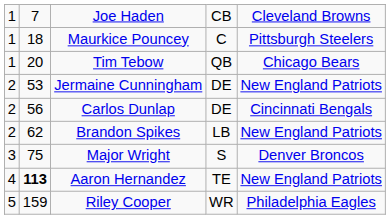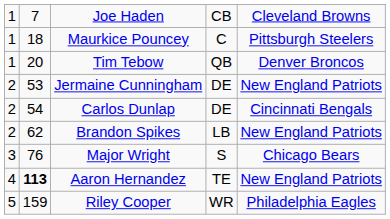 <table class="wikitable" style="text-align:center">
 <tr>
 <td>1</td>
 <td>7</td>
 <td><a href='#'>Joe Haden</a></td>
 <td>CB</td>
 <td><a href='#'>Cleveland Browns</a></td>
 </tr>
 <tr>
 <td>1</td>
 <td>18</td>
 <td><a href='#'>Maurkice Pouncey</a></td>
 <td>C</td>
 <td><a href='#'>Pittsburgh Steelers</a></td>
 </tr>
 <tr>
 <td>1</td>
 <td>20</td>
 <td><a href='#'>Tim Tebow</a></td>
 <td>QB</td>
-<td><a href='#'>Chicago Bears</a></td>
+<td><a href='#'>Denver Broncos</a></td>
 </tr>
 <tr>
 <td>2</td>
 <td>53</td>
 <td><a href='#'>Jermaine Cunningham</a></td>
 <td>DE</td>
 <td><a href='#'>New England Patriots</a></td>
 </tr>
 <tr>
 <td>2</td>
-<td>56</td>
+<td>54</td>
 <td><a href='#'>Carlos Dunlap</a></td>
 <td>DE</td>
 <td><a href='#'>Cincinnati Bengals</a></td>
 </tr>
 <tr>
 <td>2</td>
 <td>62</td>
 <td><a href='#'>Brandon Spikes</a></td>
 <td>LB</td>
 <td><a href='#'>New England Patriots</a></td>
 </tr>
 <tr>
 <td>3</td>
-<td>75</td>
+<td>76</td>
 <td><a href='#'>Major Wright</a></td>
 <td>S</td>
-<td><a href='#'>Denver Broncos</a></td>
+<td><a href='#'>Chicago Bears</a></td>
 </tr>
 <tr>
 <td>4</td>
 <td><strong>113</strong></td>
 <td><a href='#'>Aaron Hernandez</a></td>
 <td>TE</td>
 <td><a href='#'>New England Patriots</a></td>
 </tr>
 <tr>
 <td>5</td>
 <td>159</td>
 <td><a href='#'>Riley Cooper</a></td>
 <td>WR</td>
 <td><a href='#'>Philadelphia Eagles</a></td>
 </tr>
 </table>
